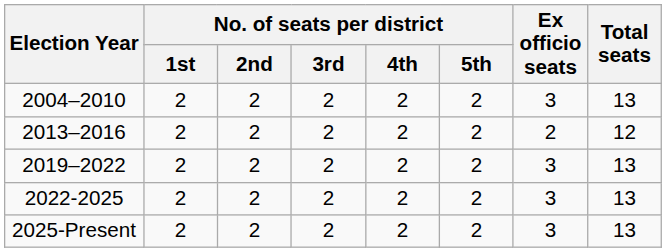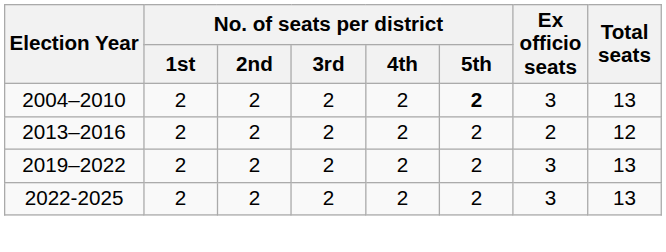 <table class=wikitable style="text-align:center">
 <tr>
 <th rowspan=2>Election Year</th>
 <th colspan=5>No. of seats per district</th>
 <th width=50px rowspan=2>Ex officio seats</th>
 <th width=50px rowspan=2>Total seats</th>
 </tr>
 <tr>
 <th width=50px>1st</th>
 <th width=50px>2nd</th>
 <th width=50px>3rd</th>
 <th width=50px>4th</th>
 <th width=50px>5th</th>
 </tr>
 <tr>
 <td>2004–2010</td>
 <td>2</td>
 <td>2</td>
 <td>2</td>
 <td>2</td>
-<td>2</td>
+<td><strong>2</strong></td>
 <td>3</td>
 <td>13</td>
 </tr>
 <tr>
 <td>2013–2016</td>
 <td>2</td>
 <td>2</td>
 <td>2</td>
 <td>2</td>
 <td>2</td>
 <td>2</td>
 <td>12</td>
 </tr>
 <tr>
 <td>2019–2022</td>
 <td>2</td>
 <td>2</td>
 <td>2</td>
 <td>2</td>
 <td>2</td>
 <td>3</td>
 <td>13</td>
 </tr>
 <tr>
 <td>2022-2025</td>
 <td>2</td>
 <td>2</td>
 <td>2</td>
 <td>2</td>
 <td>2</td>
 <td>3</td>
 <td>13</td>
 </tr>
-<tr>
-<td>2025-Present</td>
-<td>2</td>
-<td>2</td>
-<td>2</td>
-<td>2</td>
-<td>2</td>
-<td>3</td>
-<td>13</td>
-</tr>
 </table>
